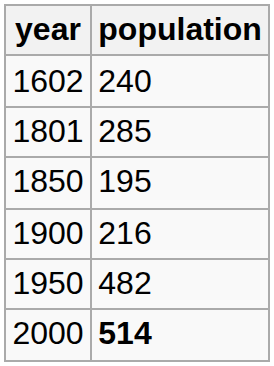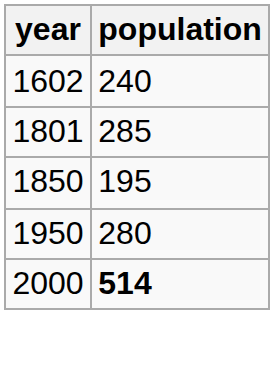 <table class="wikitable">
 <tr>
 <th>year</th>
 <th>population</th>
 </tr>
 <tr>
 <td>1602</td>
 <td>240</td>
 </tr>
 <tr>
 <td>1801</td>
 <td>285</td>
 </tr>
 <tr>
 <td>1850</td>
 <td>195</td>
 </tr>
 <tr>
-<td>1900</td>
-<td>216</td>
-</tr>
-<tr>
 <td>1950</td>
-<td>482</td>
+<td>280</td>
 </tr>
 <tr>
 <td>2000</td>
 <td><strong>514</strong></td>
 </tr>
 <tr>
 </tr>
 </table>
